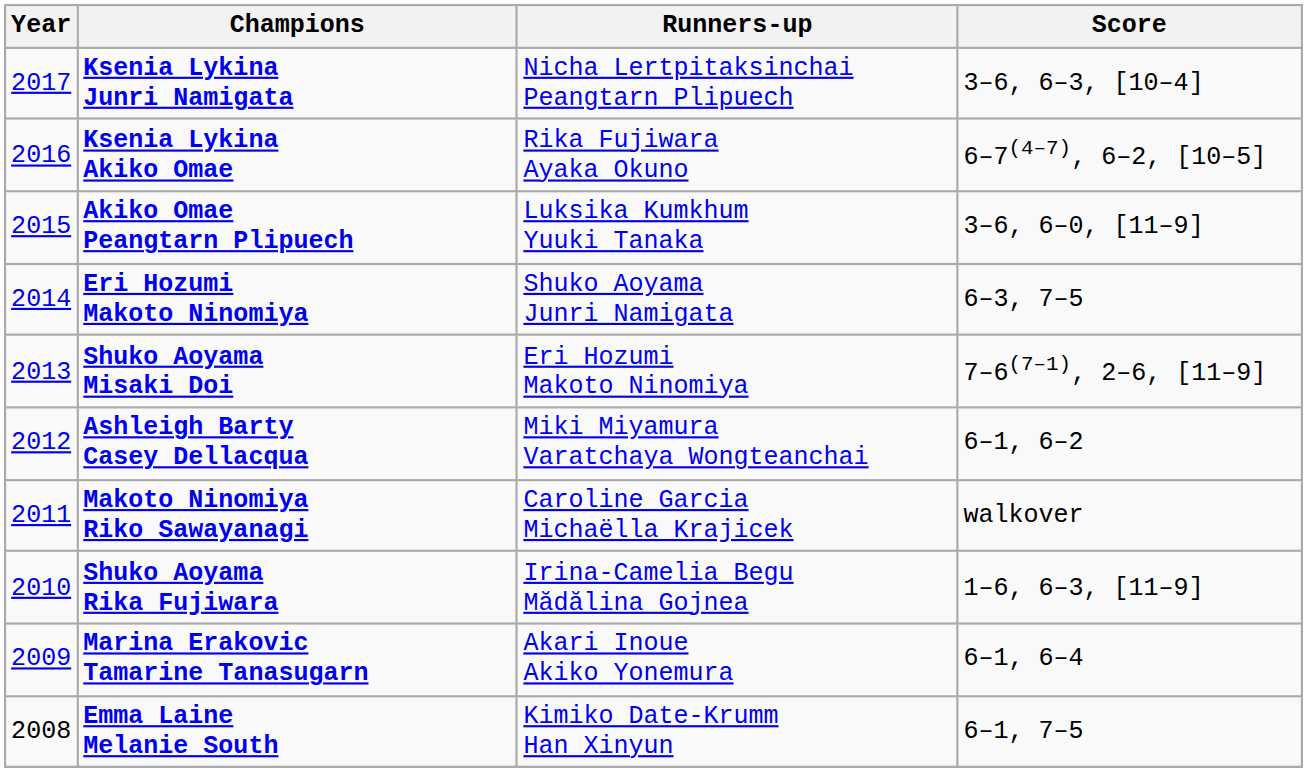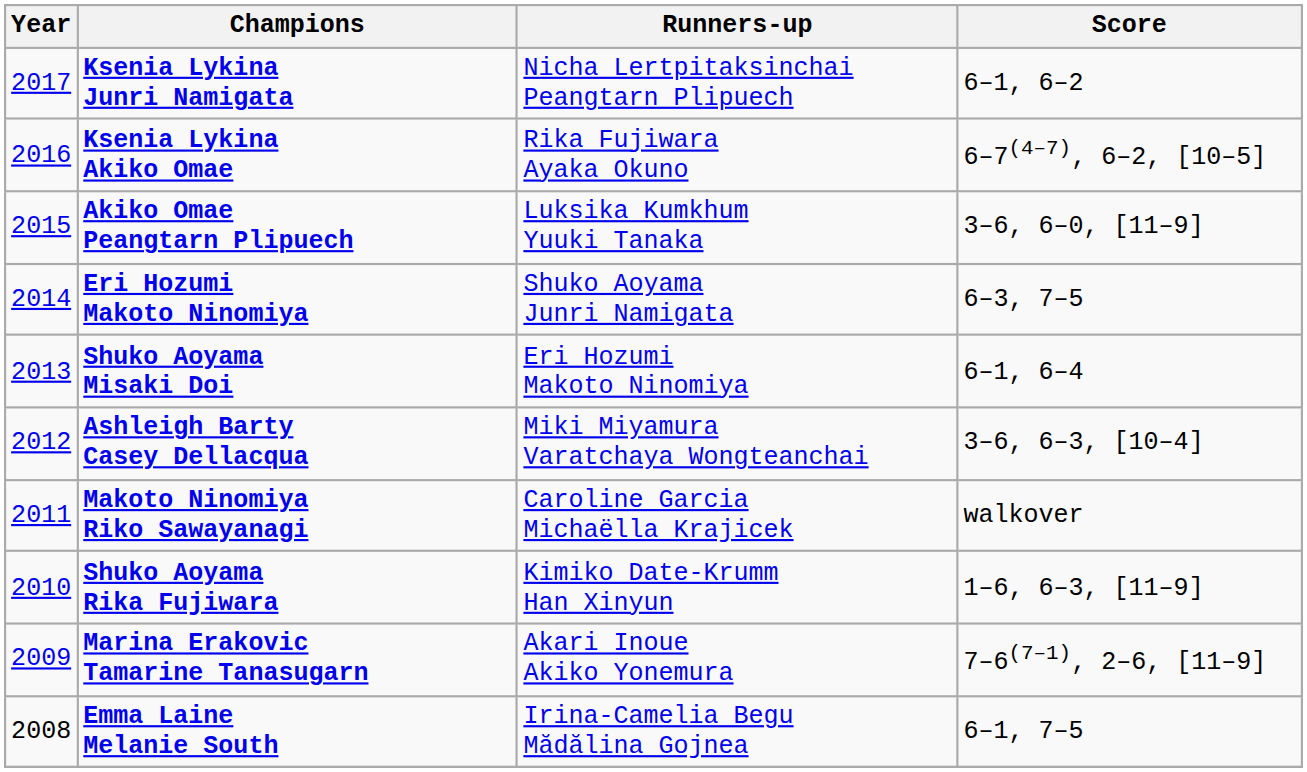 <table class="wikitable" style="font-size:90%">
 <tr>
 <th>Year</th>
 <th width="200">Champions</th>
 <th width="200">Runners-up</th>
 <th width="155">Score</th>
 </tr>
 <tr>
 <td><a href='#'>2017</a></td>
 <td> <strong><a href='#'>Ksenia Lykina</a></strong> <br>  <strong><a href='#'>Junri Namigata</a></strong></td>
 <td> <a href='#'>Nicha Lertpitaksinchai</a> <br>  <a href='#'>Peangtarn Plipuech</a></td>
-<td>3–6, 6–3, [10–4]</td>
+<td>6–1, 6–2</td>
 </tr>
 <tr>
 <td><a href='#'>2016</a></td>
 <td> <strong><a href='#'>Ksenia Lykina</a></strong> <br>  <strong><a href='#'>Akiko Omae</a></strong></td>
 <td> <a href='#'>Rika Fujiwara</a> <br>  <a href='#'>Ayaka Okuno</a></td>
 <td>6–7<sup>(4–7)</sup>, 6–2, [10–5]</td>
 </tr>
 <tr>
 <td><a href='#'>2015</a></td>
 <td> <strong><a href='#'>Akiko Omae</a></strong> <br>  <strong><a href='#'>Peangtarn Plipuech</a></strong></td>
 <td> <a href='#'>Luksika Kumkhum</a> <br>  <a href='#'>Yuuki Tanaka</a></td>
 <td>3–6, 6–0, [11–9]</td>
 </tr>
 <tr>
 <td><a href='#'>2014</a></td>
 <td> <strong><a href='#'>Eri Hozumi</a></strong> <br>  <strong><a href='#'>Makoto Ninomiya</a></strong></td>
 <td> <a href='#'>Shuko Aoyama</a> <br>  <a href='#'>Junri Namigata</a></td>
 <td>6–3, 7–5</td>
 </tr>
 <tr>
 <td><a href='#'>2013</a></td>
 <td> <strong><a href='#'>Shuko Aoyama</a></strong> <br>  <strong><a href='#'>Misaki Doi</a></strong></td>
 <td> <a href='#'>Eri Hozumi</a> <br>  <a href='#'>Makoto Ninomiya</a></td>
-<td>7–6<sup>(7–1)</sup>, 2–6, [11–9]</td>
+<td>6–1, 6–4</td>
 </tr>
 <tr>
 <td><a href='#'>2012</a></td>
 <td> <strong><a href='#'>Ashleigh Barty</a></strong> <br>  <strong><a href='#'>Casey Dellacqua</a></strong></td>
 <td> <a href='#'>Miki Miyamura</a> <br>  <a href='#'>Varatchaya Wongteanchai</a></td>
-<td>6–1, 6–2</td>
+<td>3–6, 6–3, [10–4]</td>
 </tr>
 <tr>
 <td><a href='#'>2011</a></td>
 <td> <strong><a href='#'>Makoto Ninomiya</a></strong><br> <strong><a href='#'>Riko Sawayanagi</a></strong></td>
 <td> <a href='#'>Caroline Garcia</a> <br>  <a href='#'>Michaëlla Krajicek</a></td>
 <td>walkover</td>
 </tr>
 <tr>
 <td><a href='#'>2010</a></td>
 <td> <strong><a href='#'>Shuko Aoyama</a></strong><br> <strong><a href='#'>Rika Fujiwara</a></strong></td>
-<td> <a href='#'>Irina-Camelia Begu</a> <br>  <a href='#'>Mădălina Gojnea</a></td>
+<td> <a href='#'>Kimiko Date-Krumm</a> <br>  <a href='#'>Han Xinyun</a></td>
 <td>1–6, 6–3, [11–9]</td>
 </tr>
 <tr>
 <td><a href='#'>2009</a></td>
 <td> <strong><a href='#'>Marina Erakovic</a></strong> <br>  <strong><a href='#'>Tamarine Tanasugarn</a></strong></td>
 <td> <a href='#'>Akari Inoue</a> <br>  <a href='#'>Akiko Yonemura</a></td>
-<td>6–1, 6–4</td>
+<td>7–6<sup>(7–1)</sup>, 2–6, [11–9]</td>
 </tr>
 <tr>
 <td>2008</td>
 <td> <strong><a href='#'>Emma Laine</a></strong> <br>  <strong><a href='#'>Melanie South</a></strong></td>
-<td> <a href='#'>Kimiko Date-Krumm</a> <br>  <a href='#'>Han Xinyun</a></td>
+<td> <a href='#'>Irina-Camelia Begu</a> <br>  <a href='#'>Mădălina Gojnea</a></td>
 <td>6–1, 7–5</td>
 </tr>
 <tr>
 </tr>
 </table>
